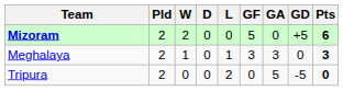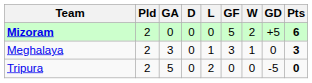 <table class="wikitable" style="text-align: center;">
 <tr>
 <th width="175">Team</th>
 <th width="20">Pld</th>
-<th width="20">W</th>
+<th width="20">GA</th>
 <th width="20">D</th>
 <th width="20">L</th>
 <th width="20">GF</th>
-<th width="20">GA</th>
+<th width="20">W</th>
 <th width="20">GD</th>
 <th width="20">Pts</th>
 </tr>
 <tr bgcolor=#ccffcc>
 <td align=left><strong><a href='#'>Mizoram</a></strong></td>
 <td>2</td>
-<td>2</td>
+<td>0</td>
 <td>0</td>
 <td>0</td>
 <td>5</td>
-<td>0</td>
+<td>2</td>
 <td>+5</td>
 <td><strong>6</strong></td>
 </tr>
 <tr>
 <td align=left><a href='#'>Meghalaya</a></td>
 <td>2</td>
-<td>1</td>
+<td>3</td>
 <td>0</td>
 <td>1</td>
 <td>3</td>
-<td>3</td>
+<td>1</td>
 <td>0</td>
 <td><strong>3</strong></td>
 </tr>
 <tr>
 <td align=left><a href='#'>Tripura</a></td>
 <td>2</td>
-<td>0</td>
+<td>5</td>
 <td>0</td>
 <td>2</td>
 <td>0</td>
-<td>5</td>
+<td>0</td>
 <td>-5</td>
 <td><strong>0</strong></td>
 </tr>
 </table>
